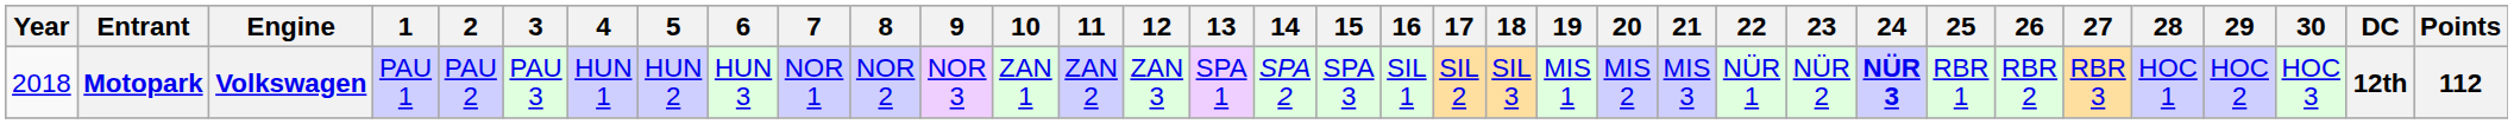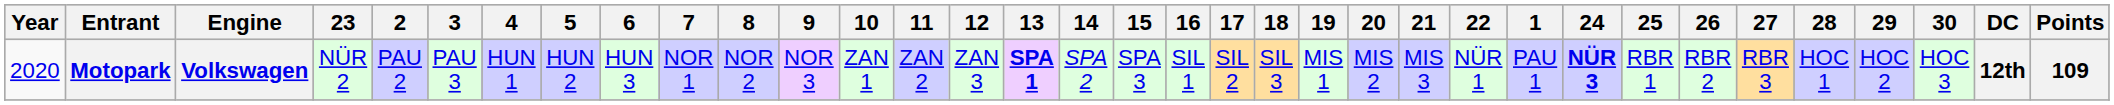 <table class="wikitable" style="text-align:center; font-size:85%">
 <tr>
 <th>Year</th>
 <th>Entrant</th>
 <th>Engine</th>
-<th>1</th>
+<th>23</th>
 <th>2</th>
 <th>3</th>
 <th>4</th>
 <th>5</th>
 <th>6</th>
 <th>7</th>
 <th>8</th>
 <th>9</th>
 <th>10</th>
 <th>11</th>
 <th>12</th>
 <th>13</th>
 <th>14</th>
 <th>15</th>
 <th>16</th>
 <th>17</th>
 <th>18</th>
 <th>19</th>
 <th>20</th>
 <th>21</th>
 <th>22</th>
-<th>23</th>
+<th>1</th>
 <th>24</th>
 <th>25</th>
 <th>26</th>
 <th>27</th>
 <th>28</th>
 <th>29</th>
 <th>30</th>
 <th>DC</th>
 <th>Points</th>
 </tr>
 <tr>
-<td><a href='#'>2018</a></td>
+<td><a href='#'>2020</a></td>
 <th><a href='#'>Motopark</a></th>
 <th><a href='#'>Volkswagen</a></th>
-<td style="background:#CFCFFF;"><a href='#'>PAU<br>1</a><br></td>
+<td style="background:#DFFFDF;"><a href='#'>NÜR<br>2</a><br></td>
 <td style="background:#CFCFFF;"><a href='#'>PAU<br>2</a><br></td>
 <td style="background:#DFFFDF;"><a href='#'>PAU<br>3</a><br></td>
 <td style="background:#CFCFFF;"><a href='#'>HUN<br>1</a><br></td>
 <td style="background:#CFCFFF;"><a href='#'>HUN<br>2</a><br></td>
 <td style="background:#DFFFDF;"><a href='#'>HUN<br>3</a><br></td>
 <td style="background:#CFCFFF;"><a href='#'>NOR<br>1</a><br></td>
 <td style="background:#CFCFFF;"><a href='#'>NOR<br>2</a><br></td>
 <td style="background:#EFCFFF;"><a href='#'>NOR<br>3</a><br></td>
 <td style="background:#DFFFDF;"><a href='#'>ZAN<br>1</a><br></td>
 <td style="background:#CFCFFF;"><a href='#'>ZAN<br>2</a><br></td>
 <td style="background:#DFFFDF;"><a href='#'>ZAN<br>3</a><br></td>
-<td style="background:#EFCFFF;"><a href='#'>SPA<br>1</a><br></td>
+<td style="background:#EFCFFF;"><strong><a href='#'>SPA<br>1</a><br></strong></td>
 <td style="background:#DFFFDF;"><em><a href='#'>SPA<br>2</a></em><br></td>
 <td style="background:#DFFFDF;"><a href='#'>SPA<br>3</a><br></td>
 <td style="background:#DFFFDF;"><a href='#'>SIL<br>1</a><br></td>
 <td style="background:#FFDF9F;"><a href='#'>SIL<br>2</a><br></td>
 <td style="background:#FFDF9F;"><a href='#'>SIL<br>3</a><br></td>
 <td style="background:#DFFFDF;"><a href='#'>MIS<br>1</a><br></td>
 <td style="background:#CFCFFF;"><a href='#'>MIS<br>2</a><br></td>
 <td style="background:#CFCFFF;"><a href='#'>MIS<br>3</a><br></td>
 <td style="background:#DFFFDF;"><a href='#'>NÜR<br>1</a><br></td>
-<td style="background:#DFFFDF;"><a href='#'>NÜR<br>2</a><br></td>
+<td style="background:#CFCFFF;"><a href='#'>PAU<br>1</a><br></td>
 <td style="background:#CFCFFF;"><strong><a href='#'>NÜR<br>3</a><br></strong></td>
 <td style="background:#DFFFDF;"><a href='#'>RBR<br>1</a><br></td>
 <td style="background:#DFFFDF;"><a href='#'>RBR<br>2</a><br></td>
 <td style="background:#FFDF9F;"><a href='#'>RBR<br>3</a><br></td>
 <td style="background:#CFCFFF;"><a href='#'>HOC<br>1</a><br></td>
 <td style="background:#CFCFFF;"><a href='#'>HOC<br>2</a><br></td>
 <td style="background:#DFFFDF;"><a href='#'>HOC<br>3</a><br></td>
 <th>12th</th>
-<th>112</th>
+<th>109</th>
 </tr>
 </table>
